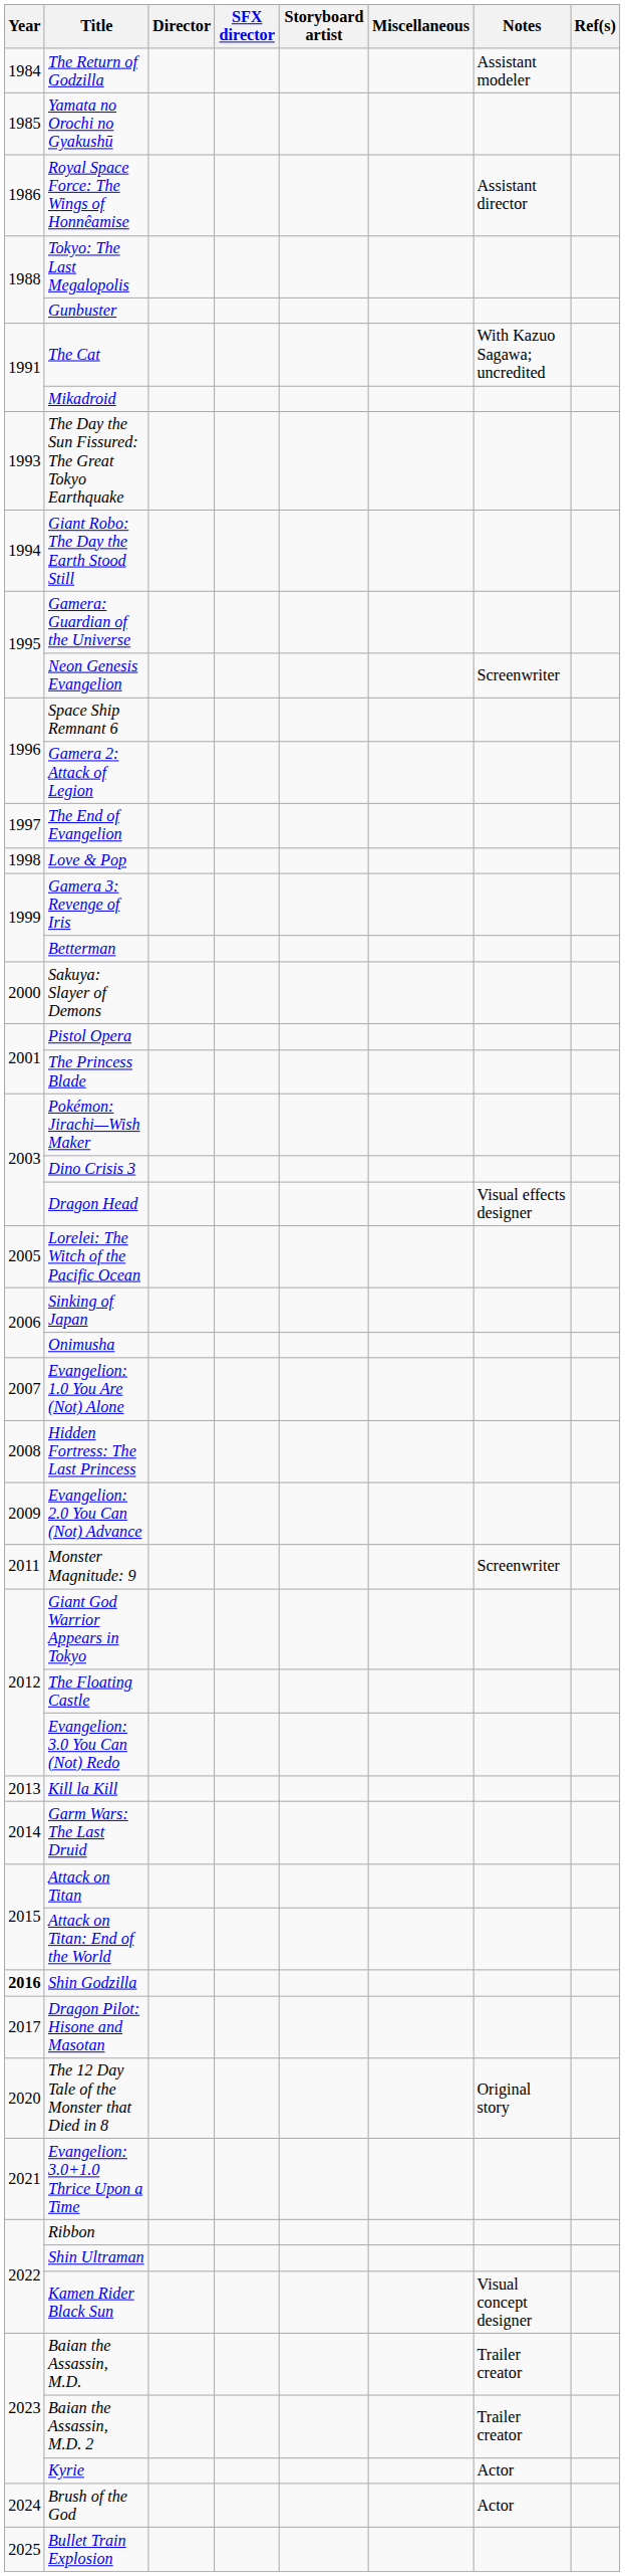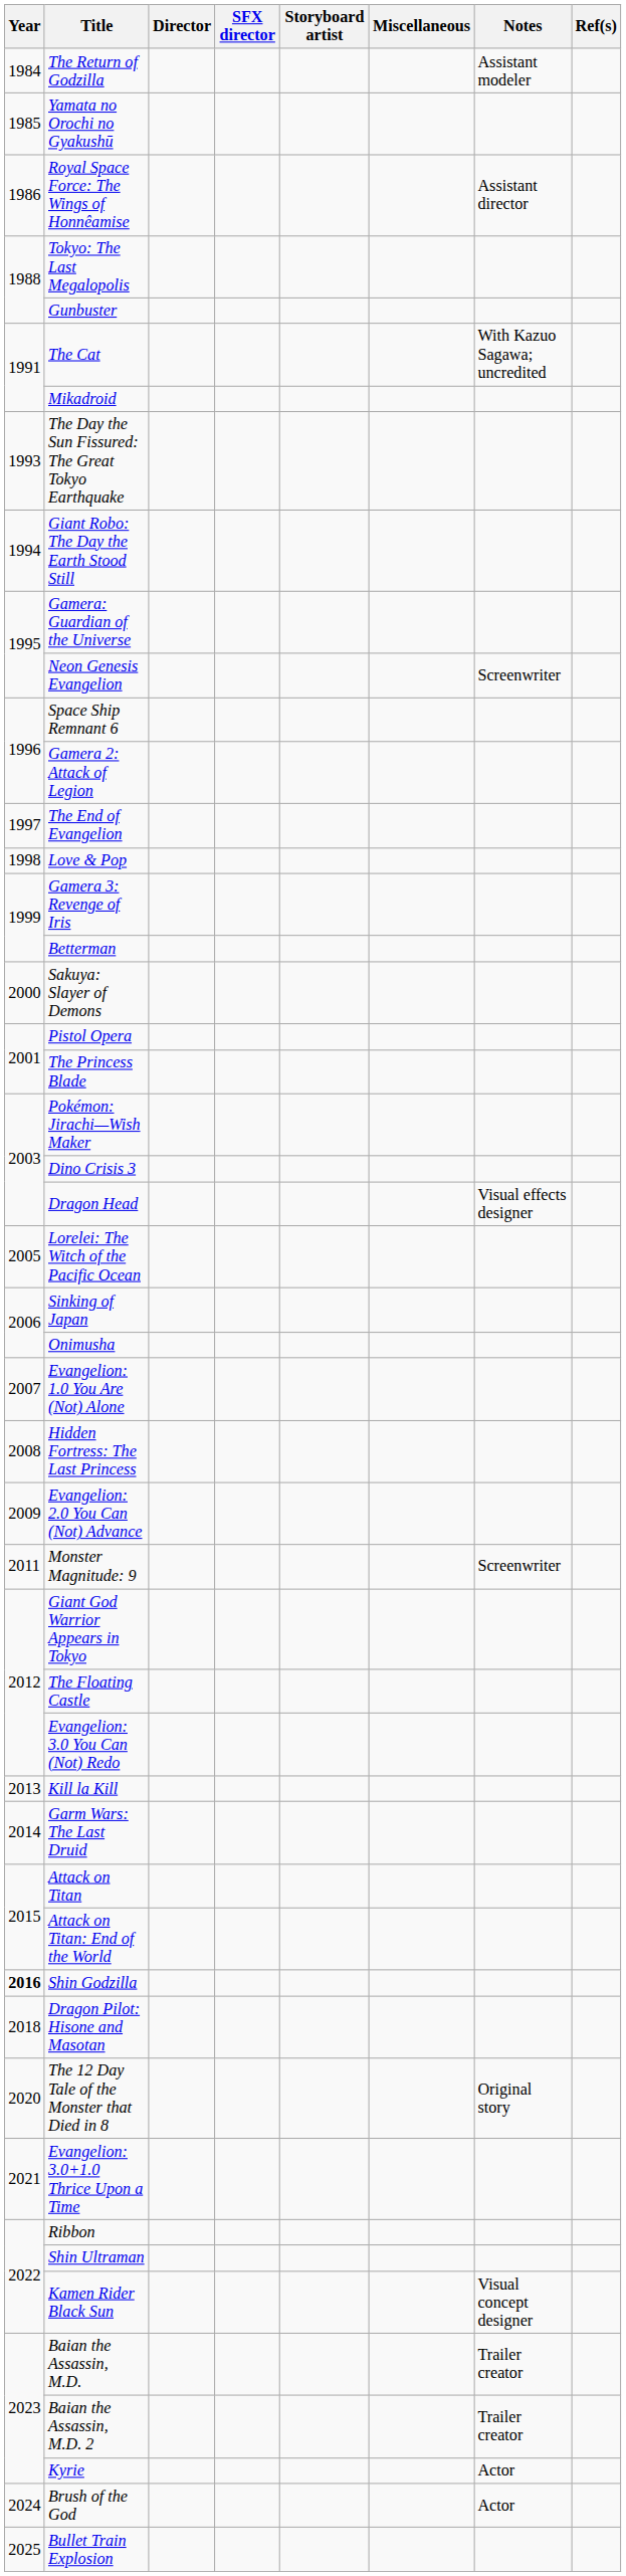 <table class="wikitable">
 <tr>
 <th>Year</th>
 <th>Title</th>
 <th>Director</th>
 <th><a href='#'>SFX director</a></th>
 <th>Storyboard artist</th>
 <th>Miscellaneous</th>
 <th>Notes</th>
 <th>Ref(s)</th>
 </tr>
 <tr>
 <td>1984</td>
 <td><em><a href='#'>The Return of Godzilla</a></em></td>
 <td></td>
 <td></td>
 <td></td>
 <td></td>
 <td>Assistant modeler</td>
 <td></td>
 </tr>
 <tr>
 <td>1985</td>
 <td><em><a href='#'>Yamata no Orochi no Gyakushū</a></em></td>
 <td></td>
 <td></td>
 <td></td>
 <td></td>
 <td></td>
 <td></td>
 </tr>
 <tr>
 <td>1986</td>
 <td><em><a href='#'>Royal Space Force: The Wings of Honnêamise</a></em></td>
 <td></td>
 <td></td>
 <td></td>
 <td></td>
 <td>Assistant director</td>
 <td></td>
 </tr>
 <tr>
 <td rowspan="2">1988</td>
 <td><em><a href='#'>Tokyo: The Last Megalopolis</a></em></td>
 <td></td>
 <td></td>
 <td></td>
 <td></td>
 <td></td>
 <td></td>
 </tr>
 <tr>
 <td><em><a href='#'>Gunbuster</a></em></td>
 <td></td>
 <td></td>
 <td></td>
 <td></td>
 <td></td>
 <td></td>
 </tr>
 <tr>
 <td rowspan="2">1991</td>
 <td><em><a href='#'>The Cat</a></em></td>
 <td></td>
 <td></td>
 <td></td>
 <td></td>
 <td>With Kazuo Sagawa; uncredited</td>
 <td></td>
 </tr>
 <tr>
 <td><em><a href='#'>Mikadroid</a></em></td>
 <td></td>
 <td></td>
 <td></td>
 <td></td>
 <td></td>
 <td></td>
 </tr>
 <tr>
 <td>1993</td>
 <td><em>The Day the Sun Fissured: The Great Tokyo Earthquake</em></td>
 <td></td>
 <td></td>
 <td></td>
 <td></td>
 <td></td>
 <td></td>
 </tr>
 <tr>
 <td>1994</td>
 <td><em><a href='#'>Giant Robo: The Day the Earth Stood Still</a></em></td>
 <td></td>
 <td></td>
 <td></td>
 <td></td>
 <td></td>
 <td></td>
 </tr>
 <tr>
 <td rowspan="2">1995</td>
 <td><em><a href='#'>Gamera: Guardian of the Universe</a></em></td>
 <td></td>
 <td></td>
 <td></td>
 <td></td>
 <td></td>
 <td></td>
 </tr>
 <tr>
 <td><em><a href='#'>Neon Genesis Evangelion</a></em></td>
 <td></td>
 <td></td>
 <td></td>
 <td></td>
 <td>Screenwriter</td>
 <td></td>
 </tr>
 <tr>
 <td rowspan="2">1996</td>
 <td><em>Space Ship Remnant 6</em></td>
 <td></td>
 <td></td>
 <td></td>
 <td></td>
 <td></td>
 <td></td>
 </tr>
 <tr>
 <td><em><a href='#'>Gamera 2: Attack of Legion</a></em></td>
 <td></td>
 <td></td>
 <td></td>
 <td></td>
 <td></td>
 <td></td>
 </tr>
 <tr>
 <td>1997</td>
 <td><em><a href='#'>The End of Evangelion</a></em></td>
 <td></td>
 <td></td>
 <td></td>
 <td></td>
 <td></td>
 <td></td>
 </tr>
 <tr>
 <td>1998</td>
 <td><em><a href='#'>Love & Pop</a></em></td>
 <td></td>
 <td></td>
 <td></td>
 <td></td>
 <td></td>
 <td></td>
 </tr>
 <tr>
 <td rowspan="2">1999</td>
 <td><em><a href='#'>Gamera 3: Revenge of Iris</a></em></td>
 <td></td>
 <td></td>
 <td></td>
 <td></td>
 <td></td>
 <td></td>
 </tr>
 <tr>
 <td><em><a href='#'>Betterman</a></em></td>
 <td></td>
 <td></td>
 <td></td>
 <td></td>
 <td></td>
 <td></td>
 </tr>
 <tr>
 <td>2000</td>
 <td><em>Sakuya: Slayer of Demons</em></td>
 <td></td>
 <td></td>
 <td></td>
 <td></td>
 <td></td>
 <td></td>
 </tr>
 <tr>
 <td rowspan="2">2001</td>
 <td><em><a href='#'>Pistol Opera</a></em></td>
 <td></td>
 <td></td>
 <td></td>
 <td></td>
 <td></td>
 <td></td>
 </tr>
 <tr>
 <td><em><a href='#'>The Princess Blade</a></em></td>
 <td></td>
 <td></td>
 <td></td>
 <td></td>
 <td></td>
 <td></td>
 </tr>
 <tr>
 <td rowspan="3">2003</td>
 <td><em><a href='#'>Pokémon: Jirachi—Wish Maker</a></em></td>
 <td></td>
 <td></td>
 <td></td>
 <td></td>
 <td></td>
 <td></td>
 </tr>
 <tr>
 <td><em><a href='#'>Dino Crisis 3</a></em></td>
 <td></td>
 <td></td>
 <td></td>
 <td></td>
 <td></td>
 <td></td>
 </tr>
 <tr>
 <td><em><a href='#'>Dragon Head</a></em></td>
 <td></td>
 <td></td>
 <td></td>
 <td></td>
 <td>Visual effects designer</td>
 <td></td>
 </tr>
 <tr>
 <td>2005</td>
 <td><em><a href='#'>Lorelei: The Witch of the Pacific Ocean</a></em></td>
 <td></td>
 <td></td>
 <td></td>
 <td></td>
 <td></td>
 <td></td>
 </tr>
 <tr>
 <td rowspan="2">2006</td>
 <td><em><a href='#'>Sinking of Japan</a></em></td>
 <td></td>
 <td></td>
 <td></td>
 <td></td>
 <td></td>
 <td></td>
 </tr>
 <tr>
 <td><em><a href='#'>Onimusha</a></em></td>
 <td></td>
 <td></td>
 <td></td>
 <td></td>
 <td></td>
 <td></td>
 </tr>
 <tr>
 <td>2007</td>
 <td><em><a href='#'>Evangelion: 1.0 You Are (Not) Alone</a></em></td>
 <td></td>
 <td></td>
 <td></td>
 <td></td>
 <td></td>
 <td></td>
 </tr>
 <tr>
 <td>2008</td>
 <td><em><a href='#'>Hidden Fortress: The Last Princess</a></em></td>
 <td></td>
 <td></td>
 <td></td>
 <td></td>
 <td></td>
 <td></td>
 </tr>
 <tr>
 <td>2009</td>
 <td><em><a href='#'>Evangelion: 2.0 You Can (Not) Advance</a></em></td>
 <td></td>
 <td></td>
 <td></td>
 <td></td>
 <td></td>
 <td></td>
 </tr>
 <tr>
 <td>2011</td>
 <td><em>Monster Magnitude: 9</em></td>
 <td></td>
 <td></td>
 <td></td>
 <td></td>
 <td>Screenwriter</td>
 <td></td>
 </tr>
 <tr>
 <td rowspan="3">2012</td>
 <td><em><a href='#'>Giant God Warrior Appears in Tokyo</a></em></td>
 <td></td>
 <td></td>
 <td></td>
 <td></td>
 <td></td>
 <td></td>
 </tr>
 <tr>
 <td><em><a href='#'>The Floating Castle</a></em></td>
 <td></td>
 <td></td>
 <td></td>
 <td></td>
 <td></td>
 <td></td>
 </tr>
 <tr>
 <td><em><a href='#'>Evangelion: 3.0 You Can (Not) Redo</a></em></td>
 <td></td>
 <td></td>
 <td></td>
 <td></td>
 <td></td>
 <td></td>
 </tr>
 <tr>
 <td>2013</td>
 <td><em><a href='#'>Kill la Kill</a></em></td>
 <td></td>
 <td></td>
 <td></td>
 <td></td>
 <td></td>
 <td></td>
 </tr>
 <tr>
 <td>2014</td>
 <td><em><a href='#'>Garm Wars: The Last Druid</a></em></td>
 <td></td>
 <td></td>
 <td></td>
 <td></td>
 <td></td>
 <td></td>
 </tr>
 <tr>
 <td rowspan="2">2015</td>
 <td><em><a href='#'>Attack on Titan</a></em></td>
 <td></td>
 <td></td>
 <td></td>
 <td></td>
 <td></td>
 <td></td>
 </tr>
 <tr>
 <td><em><a href='#'>Attack on Titan: End of the World</a></em></td>
 <td></td>
 <td></td>
 <td></td>
 <td></td>
 <td></td>
 <td></td>
 </tr>
 <tr>
 <td><strong>2016</strong></td>
 <td><em><a href='#'>Shin Godzilla</a></em></td>
 <td></td>
 <td></td>
 <td></td>
 <td></td>
 <td></td>
 <td></td>
 </tr>
 <tr>
-<td>2017</td>
+<td>2018</td>
 <td><em><a href='#'>Dragon Pilot: Hisone and Masotan</a></em></td>
 <td></td>
 <td></td>
 <td></td>
 <td></td>
 <td></td>
 <td></td>
 </tr>
 <tr>
 <td>2020</td>
 <td><em>The 12 Day Tale of the Monster that Died in 8</em></td>
 <td></td>
 <td></td>
 <td></td>
 <td></td>
 <td>Original story</td>
 <td></td>
 </tr>
 <tr>
 <td>2021</td>
 <td><em><a href='#'>Evangelion: 3.0+1.0 Thrice Upon a Time</a></em></td>
 <td></td>
 <td></td>
 <td></td>
 <td></td>
 <td></td>
 <td></td>
 </tr>
 <tr>
 <td rowspan="3">2022</td>
 <td><em>Ribbon</em></td>
 <td></td>
 <td></td>
 <td></td>
 <td></td>
 <td></td>
 <td></td>
 </tr>
 <tr>
 <td><em><a href='#'>Shin Ultraman</a></em></td>
 <td></td>
 <td></td>
 <td></td>
 <td></td>
 <td></td>
 <td></td>
 </tr>
 <tr>
 <td><em><a href='#'>Kamen Rider Black Sun</a></em></td>
 <td></td>
 <td></td>
 <td></td>
 <td></td>
 <td>Visual concept designer</td>
 <td></td>
 </tr>
 <tr>
 <td rowspan="3">2023</td>
 <td><em>Baian the Assassin, M.D.</em></td>
 <td></td>
 <td></td>
 <td></td>
 <td></td>
 <td>Trailer creator</td>
 <td></td>
 </tr>
 <tr>
 <td><em>Baian the Assassin, M.D. 2</em></td>
 <td></td>
 <td></td>
 <td></td>
 <td></td>
 <td>Trailer creator</td>
 <td></td>
 </tr>
 <tr>
 <td><em><a href='#'>Kyrie</a></em></td>
 <td></td>
 <td></td>
 <td></td>
 <td></td>
 <td>Actor</td>
 <td></td>
 </tr>
 <tr>
 <td>2024</td>
 <td><em>Brush of the God</em></td>
 <td></td>
 <td></td>
 <td></td>
 <td></td>
 <td>Actor</td>
 <td></td>
 </tr>
 <tr>
 <td>2025</td>
 <td><em><a href='#'>Bullet Train Explosion</a></em></td>
 <td></td>
 <td></td>
 <td></td>
 <td></td>
 <td></td>
 <td></td>
 </tr>
 <tr>
 </tr>
 </table>
